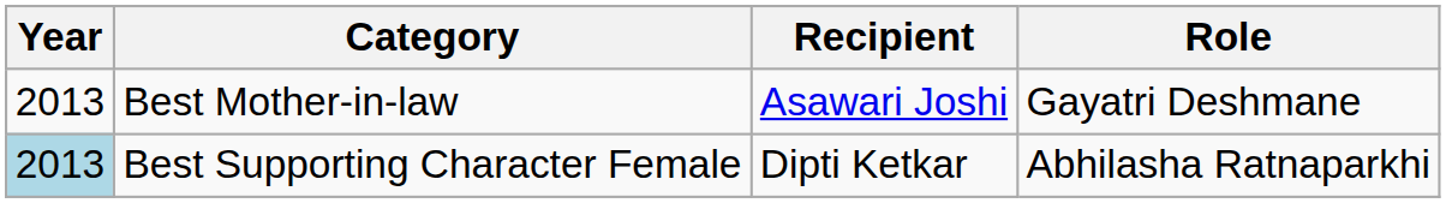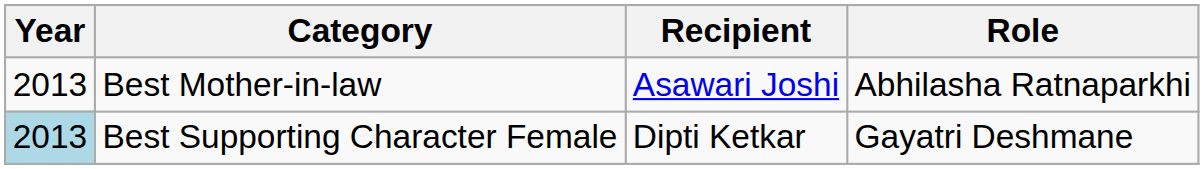 <table class="wikitable">
 <tr>
 <th>Year</th>
 <th>Category</th>
 <th>Recipient</th>
 <th>Role</th>
 </tr>
 <tr>
 <td>2013</td>
 <td>Best Mother-in-law</td>
 <td><a href='#'>Asawari Joshi</a></td>
-<td>Gayatri Deshmane</td>
+<td>Abhilasha Ratnaparkhi</td>
 </tr>
 <tr>
 <td style="background: lightblue;">2013</td>
 <td>Best Supporting Character Female</td>
 <td>Dipti Ketkar</td>
-<td>Abhilasha Ratnaparkhi</td>
+<td>Gayatri Deshmane</td>
 </tr>
 </table>
